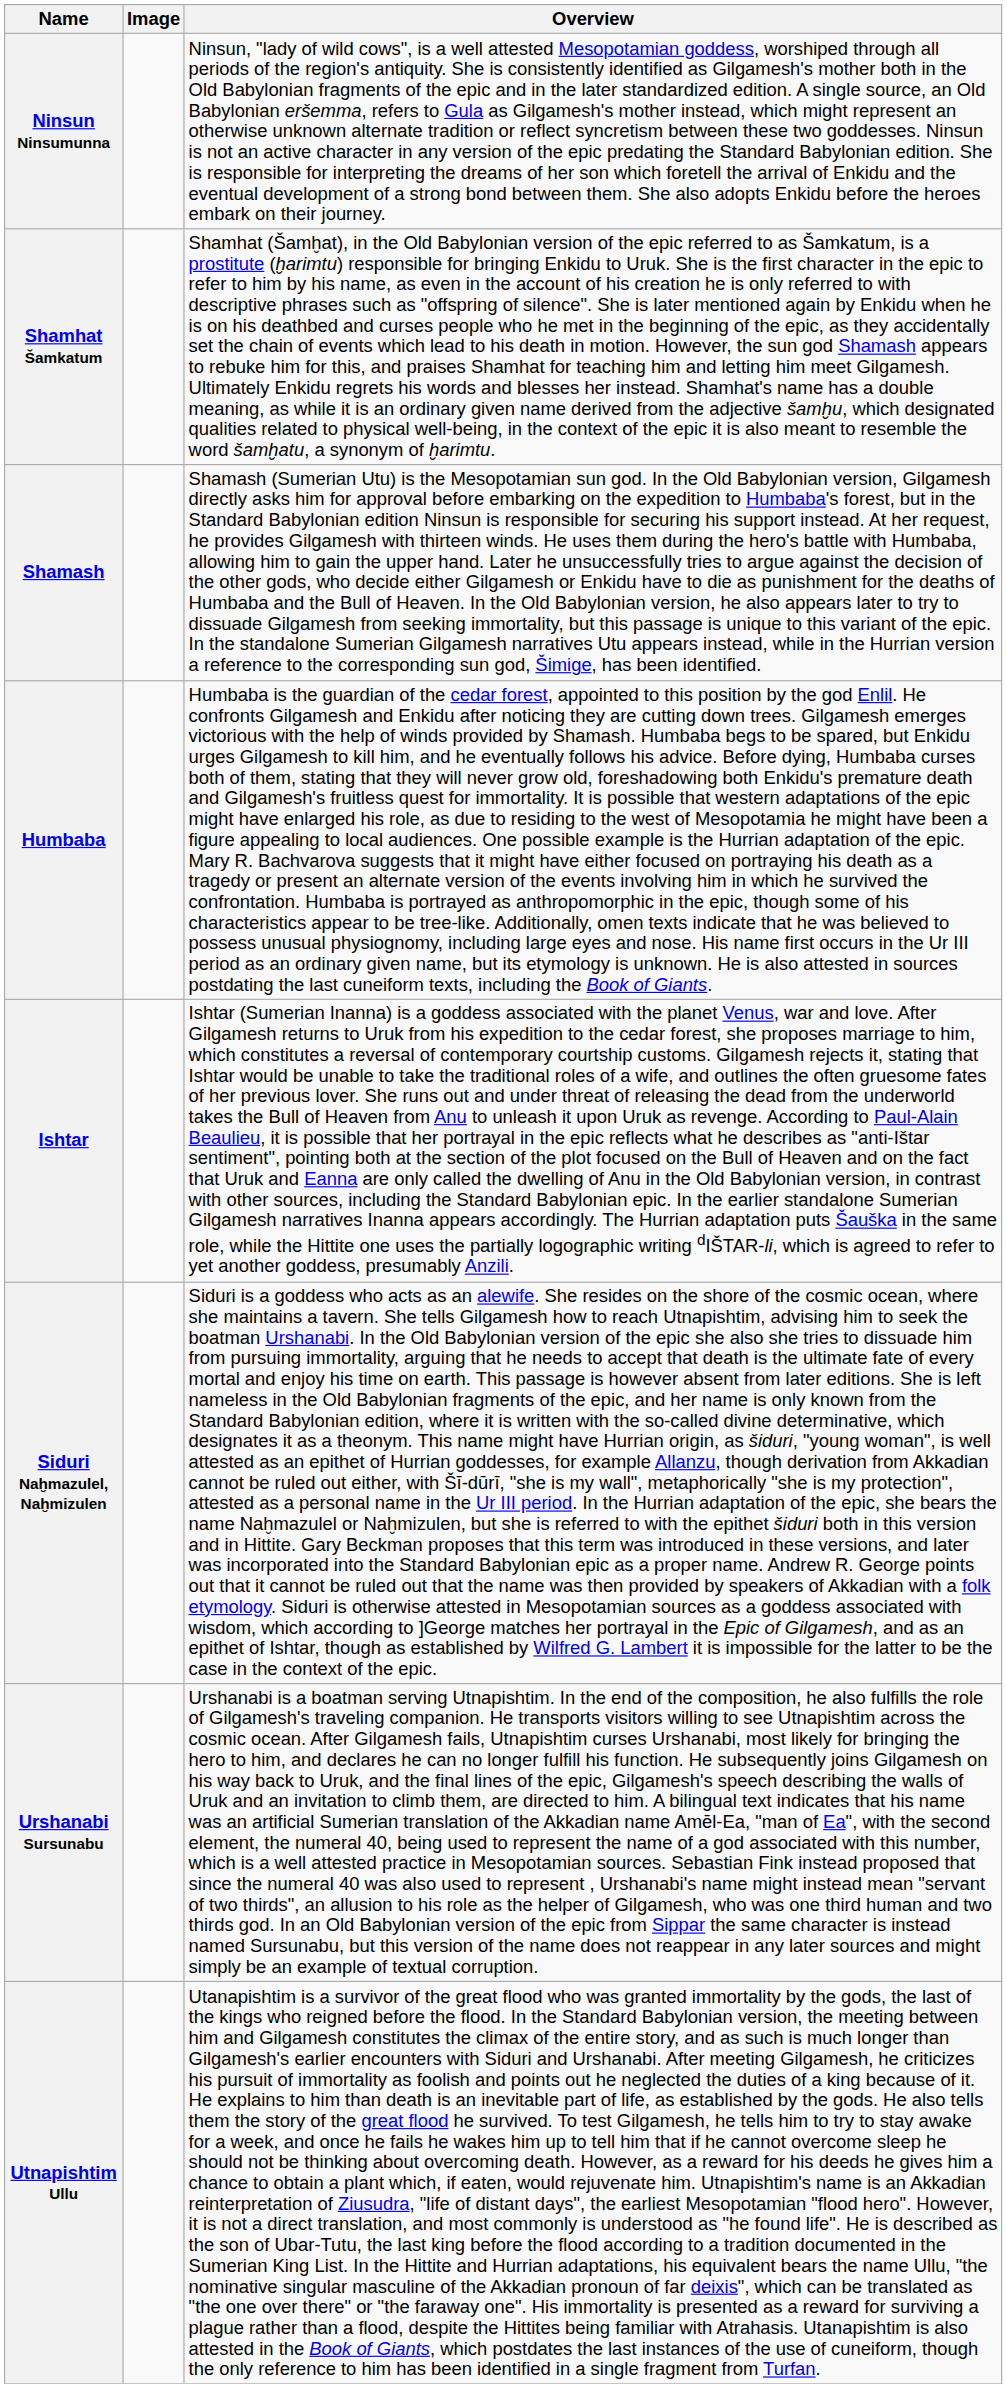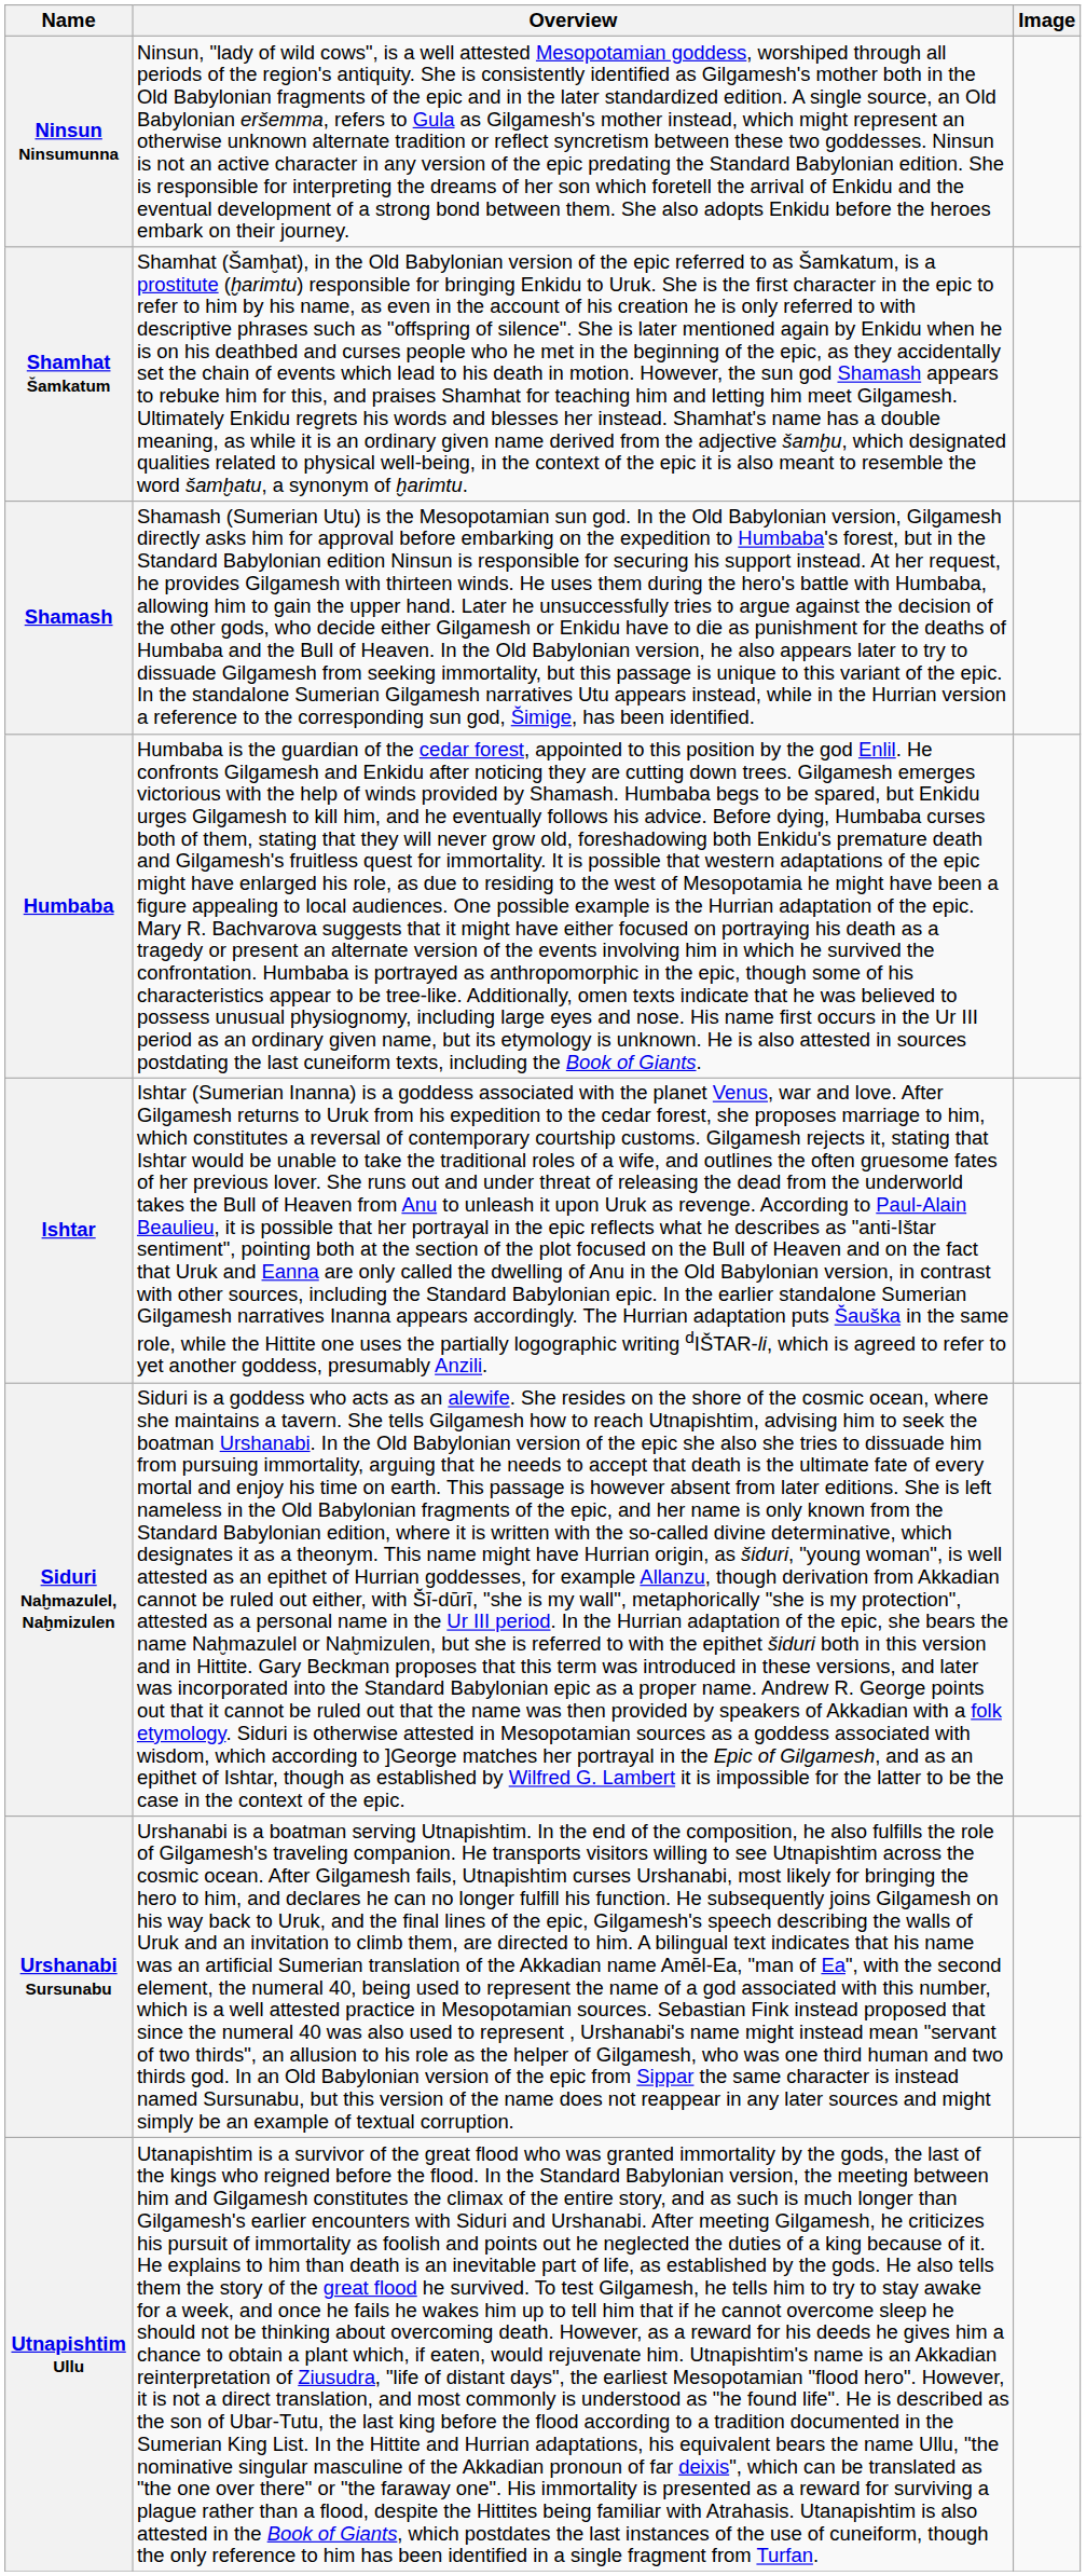 <table class="wikitable">
 <tr>
 <th scope="col">Name</th>
+<th scope="col">Overview</th>
 <th scope="col">Image</th>
-<th scope="col">Overview</th>
 </tr>
 <tr>
 <th scope="row"><a href='#'>Ninsun</a> <br><small>Ninsumunna</small></th>
+<td>Ninsun, "lady of wild cows", is a well attested <a href='#'>Mesopotamian goddess</a>, worshiped through all periods of the region's antiquity. She is consistently identified as Gilgamesh's mother both in the Old Babylonian fragments of the epic and in the later standardized edition. A single source, an Old Babylonian <em>eršemma</em>, refers to <a href='#'>Gula</a> as Gilgamesh's mother instead, which might represent an otherwise unknown alternate tradition or reflect syncretism between these two goddesses. Ninsun is not an active character in any version of the epic predating the Standard Babylonian edition. She is responsible for interpreting the dreams of her son which foretell the arrival of Enkidu and the eventual development of a strong bond between them. She also adopts Enkidu before the heroes embark on their journey.</td>
 <td></td>
-<td>Ninsun, "lady of wild cows", is a well attested <a href='#'>Mesopotamian goddess</a>, worshiped through all periods of the region's antiquity. She is consistently identified as Gilgamesh's mother both in the Old Babylonian fragments of the epic and in the later standardized edition. A single source, an Old Babylonian <em>eršemma</em>, refers to <a href='#'>Gula</a> as Gilgamesh's mother instead, which might represent an otherwise unknown alternate tradition or reflect syncretism between these two goddesses. Ninsun is not an active character in any version of the epic predating the Standard Babylonian edition. She is responsible for interpreting the dreams of her son which foretell the arrival of Enkidu and the eventual development of a strong bond between them. She also adopts Enkidu before the heroes embark on their journey.</td>
 </tr>
 <tr>
 <th scope="row"><a href='#'>Shamhat</a> <br><small>Šamkatum</small></th>
+<td>Shamhat (Šamḫat), in the Old Babylonian version of the epic referred to as Šamkatum, is a <a href='#'>prostitute</a> (<em>ḫarimtu</em>) responsible for bringing Enkidu to Uruk. She is the first character in the epic to refer to him by his name, as even in the account of his creation he is only referred to with descriptive phrases such as "offspring of silence". She is later mentioned again by Enkidu when he is on his deathbed and curses people who he met in the beginning of the epic, as they accidentally set the chain of events which lead to his death in motion. However, the sun god <a href='#'>Shamash</a> appears to rebuke him for this, and praises Shamhat for teaching him and letting him meet Gilgamesh. Ultimately Enkidu regrets his words and blesses her instead. Shamhat's name has a double meaning, as while it is an ordinary given name derived from the adjective <em>šamḫu</em>, which designated qualities related to physical well-being, in the context of the epic it is also meant to resemble the word <em>šamḫatu</em>, a synonym of <em>ḫarimtu</em>.</td>
 <td></td>
-<td>Shamhat (Šamḫat), in the Old Babylonian version of the epic referred to as Šamkatum, is a <a href='#'>prostitute</a> (<em>ḫarimtu</em>) responsible for bringing Enkidu to Uruk. She is the first character in the epic to refer to him by his name, as even in the account of his creation he is only referred to with descriptive phrases such as "offspring of silence". She is later mentioned again by Enkidu when he is on his deathbed and curses people who he met in the beginning of the epic, as they accidentally set the chain of events which lead to his death in motion. However, the sun god <a href='#'>Shamash</a> appears to rebuke him for this, and praises Shamhat for teaching him and letting him meet Gilgamesh. Ultimately Enkidu regrets his words and blesses her instead. Shamhat's name has a double meaning, as while it is an ordinary given name derived from the adjective <em>šamḫu</em>, which designated qualities related to physical well-being, in the context of the epic it is also meant to resemble the word <em>šamḫatu</em>, a synonym of <em>ḫarimtu</em>.</td>
 </tr>
 <tr>
 <th scope="row"><a href='#'>Shamash</a></th>
+<td>Shamash (Sumerian Utu) is the Mesopotamian sun god. In the Old Babylonian version, Gilgamesh directly asks him for approval before embarking on the expedition to <a href='#'>Humbaba</a>'s forest, but in the Standard Babylonian edition Ninsun is responsible for securing his support instead. At her request, he provides Gilgamesh with thirteen winds. He uses them during the hero's battle with Humbaba, allowing him to gain the upper hand. Later he unsuccessfully tries to argue against the decision of the other gods, who decide either Gilgamesh or Enkidu have to die as punishment for the deaths of Humbaba and the Bull of Heaven. In the Old Babylonian version, he also appears later to try to dissuade Gilgamesh from seeking immortality, but this passage is unique to this variant of the epic. In the standalone Sumerian Gilgamesh narratives Utu appears instead, while in the Hurrian version a reference to the corresponding sun god, <a href='#'>Šimige</a>, has been identified.</td>
 <td></td>
-<td>Shamash (Sumerian Utu) is the Mesopotamian sun god. In the Old Babylonian version, Gilgamesh directly asks him for approval before embarking on the expedition to <a href='#'>Humbaba</a>'s forest, but in the Standard Babylonian edition Ninsun is responsible for securing his support instead. At her request, he provides Gilgamesh with thirteen winds. He uses them during the hero's battle with Humbaba, allowing him to gain the upper hand. Later he unsuccessfully tries to argue against the decision of the other gods, who decide either Gilgamesh or Enkidu have to die as punishment for the deaths of Humbaba and the Bull of Heaven. In the Old Babylonian version, he also appears later to try to dissuade Gilgamesh from seeking immortality, but this passage is unique to this variant of the epic. In the standalone Sumerian Gilgamesh narratives Utu appears instead, while in the Hurrian version a reference to the corresponding sun god, <a href='#'>Šimige</a>, has been identified.</td>
 </tr>
 <tr>
 <th scope="row"><a href='#'>Humbaba</a></th>
+<td>Humbaba is the guardian of the <a href='#'>cedar forest</a>, appointed to this position by the god <a href='#'>Enlil</a>. He confronts Gilgamesh and Enkidu after noticing they are cutting down trees. Gilgamesh emerges victorious with the help of winds provided by Shamash. Humbaba begs to be spared, but Enkidu urges Gilgamesh to kill him, and he eventually follows his advice. Before dying, Humbaba curses both of them, stating that they will never grow old, foreshadowing both Enkidu's premature death and Gilgamesh's fruitless quest for immortality. It is possible that western adaptations of the epic might have enlarged his role, as due to residing to the west of Mesopotamia he might have been a figure appealing to local audiences. One possible example is the Hurrian adaptation of the epic. Mary R. Bachvarova suggests that it might have either focused on portraying his death as a tragedy or present an alternate version of the events involving him in which he survived the confrontation. Humbaba is portrayed as anthropomorphic in the epic, though some of his characteristics appear to be tree-like. Additionally, omen texts indicate that he was believed to possess unusual physiognomy, including large eyes and nose. His name first occurs in the Ur III period as an ordinary given name, but its etymology is unknown. He is also attested in sources postdating the last cuneiform texts, including the <em><a href='#'>Book of Giants</a></em>.</td>
 <td></td>
-<td>Humbaba is the guardian of the <a href='#'>cedar forest</a>, appointed to this position by the god <a href='#'>Enlil</a>. He confronts Gilgamesh and Enkidu after noticing they are cutting down trees. Gilgamesh emerges victorious with the help of winds provided by Shamash. Humbaba begs to be spared, but Enkidu urges Gilgamesh to kill him, and he eventually follows his advice. Before dying, Humbaba curses both of them, stating that they will never grow old, foreshadowing both Enkidu's premature death and Gilgamesh's fruitless quest for immortality. It is possible that western adaptations of the epic might have enlarged his role, as due to residing to the west of Mesopotamia he might have been a figure appealing to local audiences. One possible example is the Hurrian adaptation of the epic. Mary R. Bachvarova suggests that it might have either focused on portraying his death as a tragedy or present an alternate version of the events involving him in which he survived the confrontation. Humbaba is portrayed as anthropomorphic in the epic, though some of his characteristics appear to be tree-like. Additionally, omen texts indicate that he was believed to possess unusual physiognomy, including large eyes and nose. His name first occurs in the Ur III period as an ordinary given name, but its etymology is unknown. He is also attested in sources postdating the last cuneiform texts, including the <em><a href='#'>Book of Giants</a></em>.</td>
 </tr>
 <tr>
 <th scope="row"><a href='#'>Ishtar</a></th>
+<td>Ishtar (Sumerian Inanna) is a goddess associated with the planet <a href='#'>Venus</a>, war and love. After Gilgamesh returns to Uruk from his expedition to the cedar forest, she proposes marriage to him, which constitutes a reversal of contemporary courtship customs. Gilgamesh rejects it, stating that Ishtar would be unable to take the traditional roles of a wife, and outlines the often gruesome fates of her previous lover. She runs out and under threat of releasing the dead from the underworld takes the Bull of Heaven from <a href='#'>Anu</a> to unleash it upon Uruk as revenge. According to <a href='#'>Paul-Alain Beaulieu</a>, it is possible that her portrayal in the epic reflects what he describes as "anti-Ištar sentiment", pointing both at the section of the plot focused on the Bull of Heaven and on the fact that Uruk and <a href='#'>Eanna</a> are only called the dwelling of Anu in the Old Babylonian version, in contrast with other sources, including the Standard Babylonian epic. In the earlier standalone Sumerian Gilgamesh narratives Inanna appears accordingly. The Hurrian adaptation puts <a href='#'>Šauška</a> in the same role, while the Hittite one uses the partially logographic writing <sup>d</sup>IŠTAR-<em>li</em>, which is agreed to refer to yet another goddess, presumably <a href='#'>Anzili</a>.</td>
 <td></td>
-<td>Ishtar (Sumerian Inanna) is a goddess associated with the planet <a href='#'>Venus</a>, war and love. After Gilgamesh returns to Uruk from his expedition to the cedar forest, she proposes marriage to him, which constitutes a reversal of contemporary courtship customs. Gilgamesh rejects it, stating that Ishtar would be unable to take the traditional roles of a wife, and outlines the often gruesome fates of her previous lover. She runs out and under threat of releasing the dead from the underworld takes the Bull of Heaven from <a href='#'>Anu</a> to unleash it upon Uruk as revenge. According to <a href='#'>Paul-Alain Beaulieu</a>, it is possible that her portrayal in the epic reflects what he describes as "anti-Ištar sentiment", pointing both at the section of the plot focused on the Bull of Heaven and on the fact that Uruk and <a href='#'>Eanna</a> are only called the dwelling of Anu in the Old Babylonian version, in contrast with other sources, including the Standard Babylonian epic. In the earlier standalone Sumerian Gilgamesh narratives Inanna appears accordingly. The Hurrian adaptation puts <a href='#'>Šauška</a> in the same role, while the Hittite one uses the partially logographic writing <sup>d</sup>IŠTAR-<em>li</em>, which is agreed to refer to yet another goddess, presumably <a href='#'>Anzili</a>.</td>
 </tr>
 <tr>
 <th scope="row"><a href='#'>Siduri</a> <br><small>Naḫmazulel, Naḫmizulen</small></th>
+<td>Siduri is a goddess who acts as an <a href='#'>alewife</a>. She resides on the shore of the cosmic ocean, where she maintains a tavern. She tells Gilgamesh how to reach Utnapishtim, advising him to seek the boatman <a href='#'>Urshanabi</a>. In the Old Babylonian version of the epic she also  she  tries to dissuade him from pursuing immortality, arguing that he needs to accept that death is the ultimate fate of every mortal and enjoy his time on earth. This passage is however absent from later editions. She is left nameless in the Old Babylonian fragments of the epic, and her name is only known from the Standard Babylonian edition, where it is written with the so-called divine determinative, which designates it as a theonym. This name might have Hurrian origin, as <em>šiduri</em>, "young woman", is well attested as an epithet of Hurrian goddesses, for example <a href='#'>Allanzu</a>, though derivation from Akkadian cannot be ruled out either, with Šī-dūrī, "she is my wall", metaphorically "she is my protection", attested as a personal name in the <a href='#'>Ur III period</a>. In the Hurrian adaptation of the epic, she bears the name Naḫmazulel or Naḫmizulen, but she is referred to with the epithet <em>šiduri</em> both in this version and in Hittite. Gary Beckman proposes that this term was introduced in these versions, and later was incorporated into the Standard Babylonian epic as a proper name. Andrew R. George points out that it cannot be ruled out that the name was then provided by speakers of Akkadian with a <a href='#'>folk etymology</a>. Siduri is otherwise attested in Mesopotamian sources as a goddess associated with wisdom, which according to ]George matches her portrayal in the <em>Epic of Gilgamesh</em>, and as an epithet of Ishtar, though as established by <a href='#'>Wilfred G. Lambert</a> it is impossible for the latter to be the case in the context of the epic.</td>
 <td></td>
-<td>Siduri is a goddess who acts as an <a href='#'>alewife</a>. She resides on the shore of the cosmic ocean, where she maintains a tavern. She tells Gilgamesh how to reach Utnapishtim, advising him to seek the boatman <a href='#'>Urshanabi</a>. In the Old Babylonian version of the epic she also  she  tries to dissuade him from pursuing immortality, arguing that he needs to accept that death is the ultimate fate of every mortal and enjoy his time on earth. This passage is however absent from later editions. She is left nameless in the Old Babylonian fragments of the epic, and her name is only known from the Standard Babylonian edition, where it is written with the so-called divine determinative, which designates it as a theonym. This name might have Hurrian origin, as <em>šiduri</em>, "young woman", is well attested as an epithet of Hurrian goddesses, for example <a href='#'>Allanzu</a>, though derivation from Akkadian cannot be ruled out either, with Šī-dūrī, "she is my wall", metaphorically "she is my protection", attested as a personal name in the <a href='#'>Ur III period</a>. In the Hurrian adaptation of the epic, she bears the name Naḫmazulel or Naḫmizulen, but she is referred to with the epithet <em>šiduri</em> both in this version and in Hittite. Gary Beckman proposes that this term was introduced in these versions, and later was incorporated into the Standard Babylonian epic as a proper name. Andrew R. George points out that it cannot be ruled out that the name was then provided by speakers of Akkadian with a <a href='#'>folk etymology</a>. Siduri is otherwise attested in Mesopotamian sources as a goddess associated with wisdom, which according to ]George matches her portrayal in the <em>Epic of Gilgamesh</em>, and as an epithet of Ishtar, though as established by <a href='#'>Wilfred G. Lambert</a> it is impossible for the latter to be the case in the context of the epic.</td>
 </tr>
 <tr>
 <th scope="row"><a href='#'>Urshanabi</a> <br><small>Sursunabu</small></th>
+<td>Urshanabi is a boatman serving Utnapishtim. In the end of the composition, he also fulfills the role of Gilgamesh's traveling companion. He transports visitors willing to see Utnapishtim across the cosmic ocean. After Gilgamesh fails, Utnapishtim curses Urshanabi, most likely for bringing the hero to him, and declares he can no longer fulfill his function. He subsequently joins Gilgamesh on his way back to Uruk, and the final lines of the epic, Gilgamesh's speech describing the walls of Uruk and an invitation to climb them, are directed to him. A bilingual text indicates that his name was an artificial Sumerian translation of the Akkadian name Amēl-Ea, "man of <a href='#'>Ea</a>", with the second element, the numeral 40, being used to represent the name of a god associated with this number, which is a well attested practice in Mesopotamian sources. Sebastian Fink instead proposed that since the numeral 40 was also used to represent , Urshanabi's name might instead mean "servant of two thirds", an allusion to his role as the helper of Gilgamesh, who was one third human and two thirds god. In an Old Babylonian version of the epic from <a href='#'>Sippar</a> the same character is instead named Sursunabu, but this version of the name does not reappear in any later sources and might simply be an example of textual corruption.</td>
 <td></td>
-<td>Urshanabi is a boatman serving Utnapishtim. In the end of the composition, he also fulfills the role of Gilgamesh's traveling companion. He transports visitors willing to see Utnapishtim across the cosmic ocean. After Gilgamesh fails, Utnapishtim curses Urshanabi, most likely for bringing the hero to him, and declares he can no longer fulfill his function. He subsequently joins Gilgamesh on his way back to Uruk, and the final lines of the epic, Gilgamesh's speech describing the walls of Uruk and an invitation to climb them, are directed to him. A bilingual text indicates that his name was an artificial Sumerian translation of the Akkadian name Amēl-Ea, "man of <a href='#'>Ea</a>", with the second element, the numeral 40, being used to represent the name of a god associated with this number, which is a well attested practice in Mesopotamian sources. Sebastian Fink instead proposed that since the numeral 40 was also used to represent , Urshanabi's name might instead mean "servant of two thirds", an allusion to his role as the helper of Gilgamesh, who was one third human and two thirds god. In an Old Babylonian version of the epic from <a href='#'>Sippar</a> the same character is instead named Sursunabu, but this version of the name does not reappear in any later sources and might simply be an example of textual corruption.</td>
 </tr>
 <tr>
 <th scope="row"><a href='#'>Utnapishtim</a> <br><small>Ullu</small></th>
+<td>Utanapishtim is a survivor of the great flood who was granted immortality by the gods, the last of the kings who reigned before the flood. In the Standard Babylonian version, the meeting between him and Gilgamesh constitutes the climax of the entire story, and as such is much longer than Gilgamesh's earlier encounters with Siduri and Urshanabi. After meeting Gilgamesh, he criticizes his pursuit of immortality as foolish and points out he neglected the duties of a king because of it. He explains to him than death is an inevitable part of life, as established by the gods. He also tells them the story of the <a href='#'>great flood</a> he survived. To test Gilgamesh, he tells him to try to stay awake for a week, and once he fails he wakes him up to tell him that if he cannot overcome sleep he should not be thinking about overcoming death. However, as a reward for his deeds he gives him a chance to obtain a plant which, if eaten, would rejuvenate him. Utnapishtim's name is an Akkadian reinterpretation of <a href='#'>Ziusudra</a>, "life of distant days", the earliest Mesopotamian "flood hero". However, it is not a direct translation, and most commonly is understood as "he found life". He is described as the son of Ubar-Tutu, the last king before the flood according to a tradition documented in the Sumerian King List. In the Hittite and Hurrian adaptations, his equivalent bears the name Ullu, "the nominative singular masculine of the Akkadian pronoun of far <a href='#'>deixis</a>", which can be translated as "the one over there" or "the faraway one". His immortality is presented as a reward for surviving a plague rather than a flood, despite the Hittites being familiar with Atrahasis.  Utanapishtim is also attested in the <em><a href='#'>Book of Giants</a></em>, which postdates the last instances of the use of cuneiform, though the only reference to him has been identified in a single fragment from <a href='#'>Turfan</a>.</td>
 <td></td>
-<td>Utanapishtim is a survivor of the great flood who was granted immortality by the gods, the last of the kings who reigned before the flood. In the Standard Babylonian version, the meeting between him and Gilgamesh constitutes the climax of the entire story, and as such is much longer than Gilgamesh's earlier encounters with Siduri and Urshanabi. After meeting Gilgamesh, he criticizes his pursuit of immortality as foolish and points out he neglected the duties of a king because of it. He explains to him than death is an inevitable part of life, as established by the gods. He also tells them the story of the <a href='#'>great flood</a> he survived. To test Gilgamesh, he tells him to try to stay awake for a week, and once he fails he wakes him up to tell him that if he cannot overcome sleep he should not be thinking about overcoming death. However, as a reward for his deeds he gives him a chance to obtain a plant which, if eaten, would rejuvenate him. Utnapishtim's name is an Akkadian reinterpretation of <a href='#'>Ziusudra</a>, "life of distant days", the earliest Mesopotamian "flood hero". However, it is not a direct translation, and most commonly is understood as "he found life". He is described as the son of Ubar-Tutu, the last king before the flood according to a tradition documented in the Sumerian King List. In the Hittite and Hurrian adaptations, his equivalent bears the name Ullu, "the nominative singular masculine of the Akkadian pronoun of far <a href='#'>deixis</a>", which can be translated as "the one over there" or "the faraway one". His immortality is presented as a reward for surviving a plague rather than a flood, despite the Hittites being familiar with Atrahasis.  Utanapishtim is also attested in the <em><a href='#'>Book of Giants</a></em>, which postdates the last instances of the use of cuneiform, though the only reference to him has been identified in a single fragment from <a href='#'>Turfan</a>.</td>
 </tr>
 </table>
